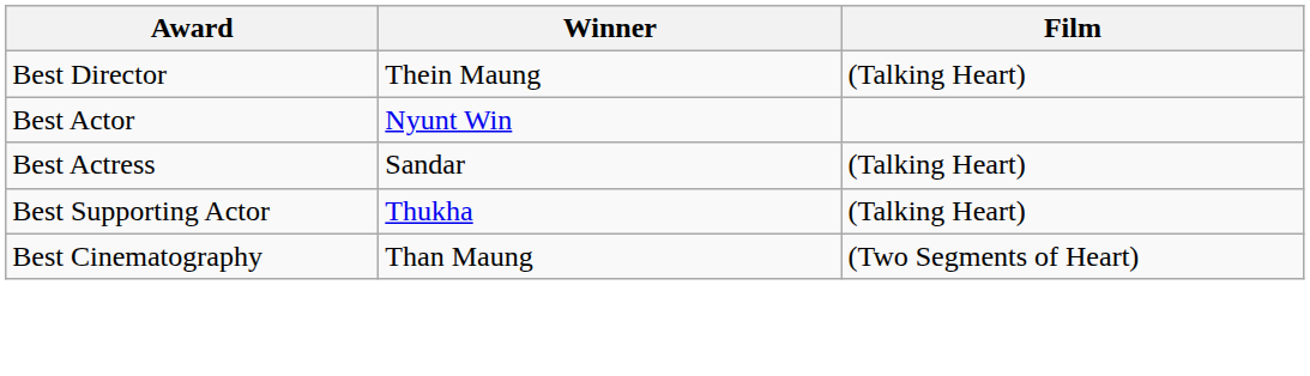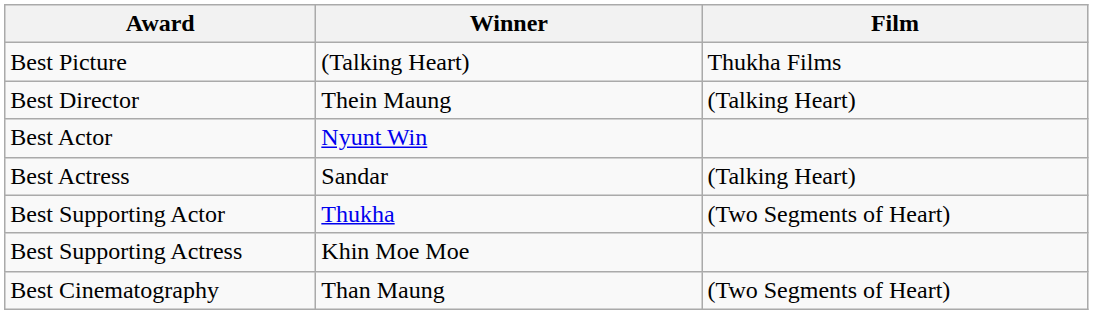 <table class="wikitable">
 <tr>
 <th width="200"><strong>Award</strong></th>
 <th width="250"><strong>Winner</strong></th>
 <th width="250"><strong>Film</strong></th>
+</tr>
+<tr>
+<td>Best Picture</td>
+<td> (Talking Heart)</td>
+<td>Thukha Films</td>
 </tr>
 <tr>
 <td>Best Director</td>
 <td>Thein Maung</td>
 <td> (Talking Heart)</td>
 </tr>
 <tr>
 <td>Best Actor</td>
 <td><a href='#'>Nyunt Win</a></td>
 <td></td>
 </tr>
 <tr>
 <td>Best Actress</td>
 <td>Sandar</td>
 <td> (Talking Heart)</td>
 </tr>
 <tr>
 <td>Best Supporting Actor</td>
 <td><a href='#'>Thukha</a></td>
-<td> (Talking Heart)</td>
+<td> (Two Segments of Heart)</td>
+</tr>
+<tr>
+<td>Best Supporting Actress</td>
+<td>Khin Moe Moe</td>
+<td></td>
 </tr>
 <tr>
 <td>Best Cinematography</td>
 <td>Than Maung</td>
 <td> (Two Segments of Heart)</td>
 </tr>
 </table>
